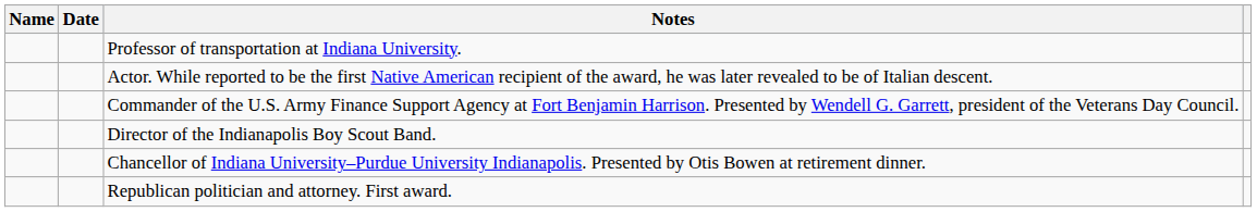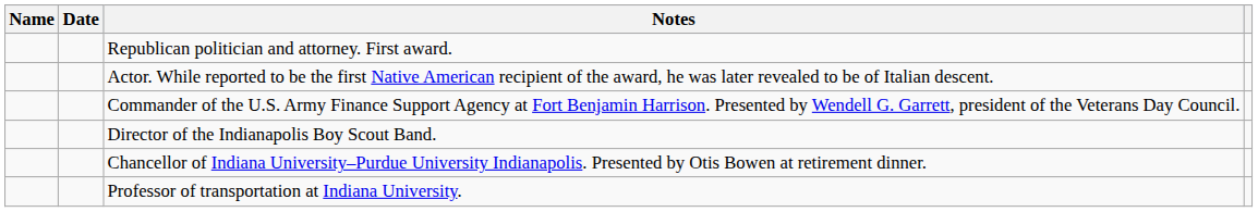 <table class="wikitable sortable plainheaders">
 <tr style="background:#b0c4de; text-align:center;">
 <th scope="col">Name</th>
 <th scope="col">Date</th>
 <th scope="col" class="unsortable">Notes</th>
 <th scope="col" class="unsortable"></th>
 </tr>
 <tr>
 <td></td>
 <td></td>
-<td>Professor of transportation at <a href='#'>Indiana University</a>.</td>
+<td>Republican politician and attorney. First award.</td>
 <td style="text-align:center;"></td>
 </tr>
 <tr>
 <td></td>
 <td></td>
 <td>Actor. While reported to be the first <a href='#'>Native American</a> recipient of the award, he was later revealed to be of Italian descent.</td>
 <td style="text-align:center;"></td>
 </tr>
 <tr>
 <td></td>
 <td></td>
 <td>Commander of the U.S. Army Finance Support Agency at <a href='#'>Fort Benjamin Harrison</a>. Presented by <a href='#'>Wendell G. Garrett</a>, president of the Veterans Day Council.</td>
 <td style="text-align:center;"></td>
 </tr>
 <tr>
 <td></td>
 <td></td>
 <td>Director of the Indianapolis Boy Scout Band.</td>
 <td style="text-align:center;"></td>
 </tr>
 <tr>
 <td></td>
 <td></td>
 <td>Chancellor of <a href='#'>Indiana University–Purdue University Indianapolis</a>. Presented by Otis Bowen at retirement dinner.</td>
 <td style="text-align:center;"></td>
 </tr>
 <tr>
 <td></td>
 <td></td>
-<td>Republican politician and attorney. First award.</td>
+<td>Professor of transportation at <a href='#'>Indiana University</a>.</td>
 <td style="text-align:center;"></td>
 </tr>
 </table>
